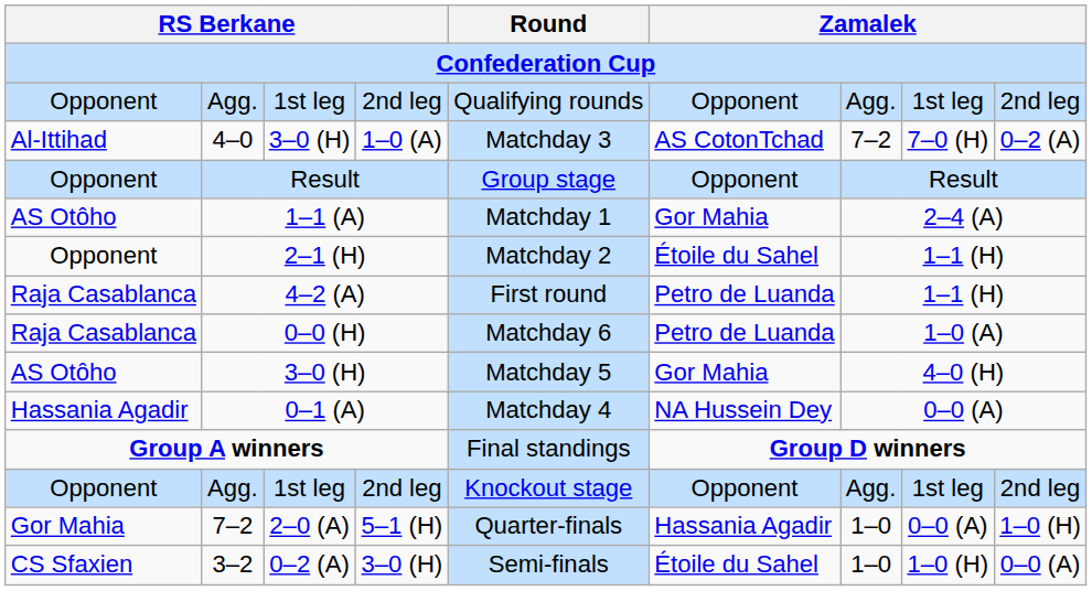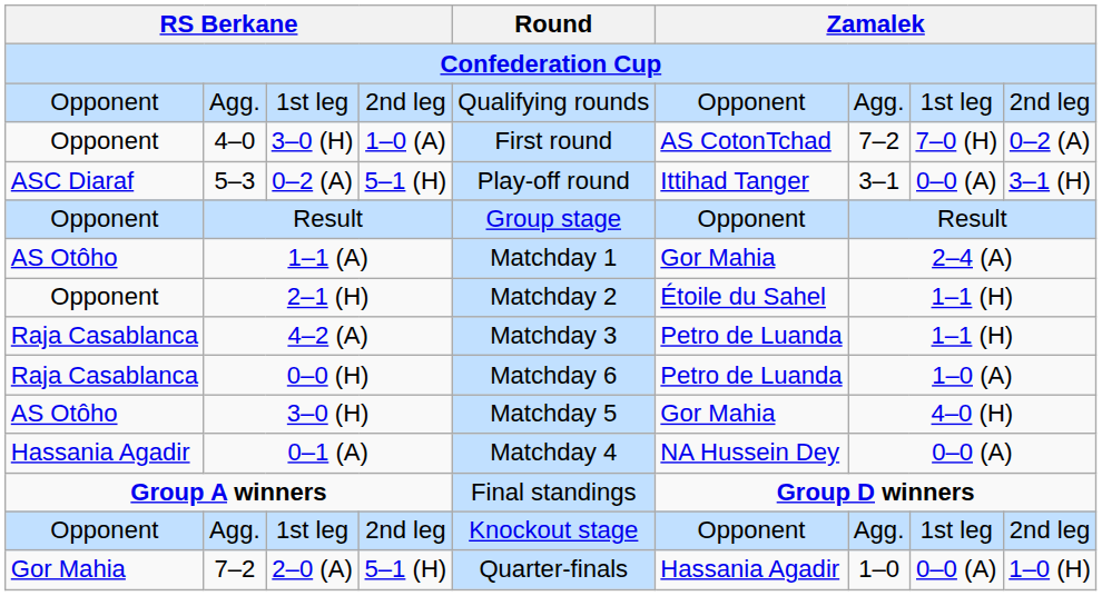 <table class="wikitable" style="text-align:center">
 <tr>
 <th colspan="4"> <a href='#'>RS Berkane</a></th>
 <th>Round</th>
 <th colspan="4"> <a href='#'>Zamalek</a></th>
 </tr>
 <tr style="background:#C1E0FF">
 <td colspan="9"><strong><a href='#'>Confederation Cup</a></strong></td>
 </tr>
 <tr style="background:#C1E0FF">
 <td>Opponent</td>
 <td>Agg.</td>
 <td>1st leg</td>
 <td>2nd leg</td>
 <td>Qualifying rounds</td>
 <td>Opponent</td>
 <td>Agg.</td>
 <td>1st leg</td>
 <td>2nd leg</td>
 </tr>
 <tr>
-<td style="text-align:left"> <a href='#'>Al-Ittihad</a></td>
+<td>Opponent</td>
 <td>4–0</td>
 <td><a href='#'>3–0</a> (H)</td>
 <td><a href='#'>1–0</a> (A)</td>
-<td style="background:#C1E0FF">Matchday 3</td>
+<td style="background:#C1E0FF">First round</td>
 <td style="text-align:left"> <a href='#'>AS CotonTchad</a></td>
 <td>7–2</td>
 <td><a href='#'>7–0</a> (H)</td>
 <td><a href='#'>0–2</a> (A)</td>
+</tr>
+<tr>
+<td style="text-align:left"> <a href='#'>ASC Diaraf</a></td>
+<td>5–3</td>
+<td><a href='#'>0–2</a> (A)</td>
+<td><a href='#'>5–1</a> (H)</td>
+<td style="background:#C1E0FF">Play-off round</td>
+<td style="text-align:left"> <a href='#'>Ittihad Tanger</a></td>
+<td>3–1</td>
+<td><a href='#'>0–0</a> (A)</td>
+<td><a href='#'>3–1</a> (H)</td>
 </tr>
 <tr style="background:#C1E0FF">
 <td>Opponent</td>
 <td colspan="3">Result</td>
 <td><a href='#'>Group stage</a></td>
 <td>Opponent</td>
 <td colspan="3">Result</td>
 </tr>
 <tr>
 <td style="text-align:left"> <a href='#'>AS Otôho</a></td>
 <td colspan="3"><a href='#'>1–1</a> (A)</td>
 <td style="background:#C1E0FF">Matchday 1</td>
 <td style="text-align:left"> <a href='#'>Gor Mahia</a></td>
 <td colspan="3"><a href='#'>2–4</a> (A)</td>
 </tr>
 <tr>
 <td>Opponent</td>
 <td colspan="3"><a href='#'>2–1</a> (H)</td>
 <td style="background:#C1E0FF">Matchday 2</td>
 <td style="text-align:left"> <a href='#'>Étoile du Sahel</a></td>
 <td colspan="3"><a href='#'>1–1</a> (H)</td>
 </tr>
 <tr>
 <td style="text-align:left"> <a href='#'>Raja Casablanca</a></td>
 <td colspan="3"><a href='#'>4–2</a> (A)</td>
-<td style="background:#C1E0FF">First round</td>
+<td style="background:#C1E0FF">Matchday 3</td>
 <td style="text-align:left"> <a href='#'>Petro de Luanda</a></td>
 <td colspan="3"><a href='#'>1–1</a> (H)</td>
 </tr>
 <tr>
 <td style="text-align:left"> <a href='#'>Raja Casablanca</a></td>
 <td colspan="3"><a href='#'>0–0</a> (H)</td>
 <td style="background:#C1E0FF">Matchday 6</td>
 <td style="text-align:left"> <a href='#'>Petro de Luanda</a></td>
 <td colspan="3"><a href='#'>1–0</a> (A)</td>
 </tr>
 <tr>
 <td style="text-align:left"> <a href='#'>AS Otôho</a></td>
 <td colspan="3"><a href='#'>3–0</a> (H)</td>
 <td style="background:#C1E0FF">Matchday 5</td>
 <td style="text-align:left"> <a href='#'>Gor Mahia</a></td>
 <td colspan="3"><a href='#'>4–0</a> (H)</td>
 </tr>
 <tr>
 <td style="text-align:left"> <a href='#'>Hassania Agadir</a></td>
 <td colspan="3"><a href='#'>0–1</a> (A)</td>
 <td style="background:#C1E0FF">Matchday 4</td>
 <td style="text-align:left"> <a href='#'>NA Hussein Dey</a></td>
 <td colspan="3"><a href='#'>0–0</a> (A)</td>
 </tr>
 <tr>
 <td colspan="4" style="vertical-align:top"><strong><a href='#'>Group A</a> winners</strong><br></td>
 <td style="background:#C1E0FF">Final standings</td>
 <td colspan="4" style="vertical-align:top"><strong><a href='#'>Group D</a> winners</strong><br></td>
 </tr>
 <tr style="background:#C1E0FF">
 <td>Opponent</td>
 <td>Agg.</td>
 <td>1st leg</td>
 <td>2nd leg</td>
 <td><a href='#'>Knockout stage</a></td>
 <td>Opponent</td>
 <td>Agg.</td>
 <td>1st leg</td>
 <td>2nd leg</td>
 </tr>
 <tr>
 <td style="text-align:left"> <a href='#'>Gor Mahia</a></td>
 <td>7–2</td>
 <td><a href='#'>2–0</a> (A)</td>
 <td><a href='#'>5–1</a> (H)</td>
 <td style="background:#C1E0FF">Quarter-finals</td>
 <td style="text-align:left"> <a href='#'>Hassania Agadir</a></td>
 <td>1–0</td>
 <td><a href='#'>0–0</a> (A)</td>
 <td><a href='#'>1–0</a> (H)</td>
 </tr>
-<tr>
-<td style="text-align:left"> <a href='#'>CS Sfaxien</a></td>
-<td>3–2</td>
-<td><a href='#'>0–2</a> (A)</td>
-<td><a href='#'>3–0</a> (H)</td>
-<td style="background:#C1E0FF">Semi-finals</td>
-<td style="text-align:left"> <a href='#'>Étoile du Sahel</a></td>
-<td>1–0</td>
-<td><a href='#'>1–0</a> (H)</td>
-<td><a href='#'>0–0</a> (A)</td>
-</tr>
 </table>
